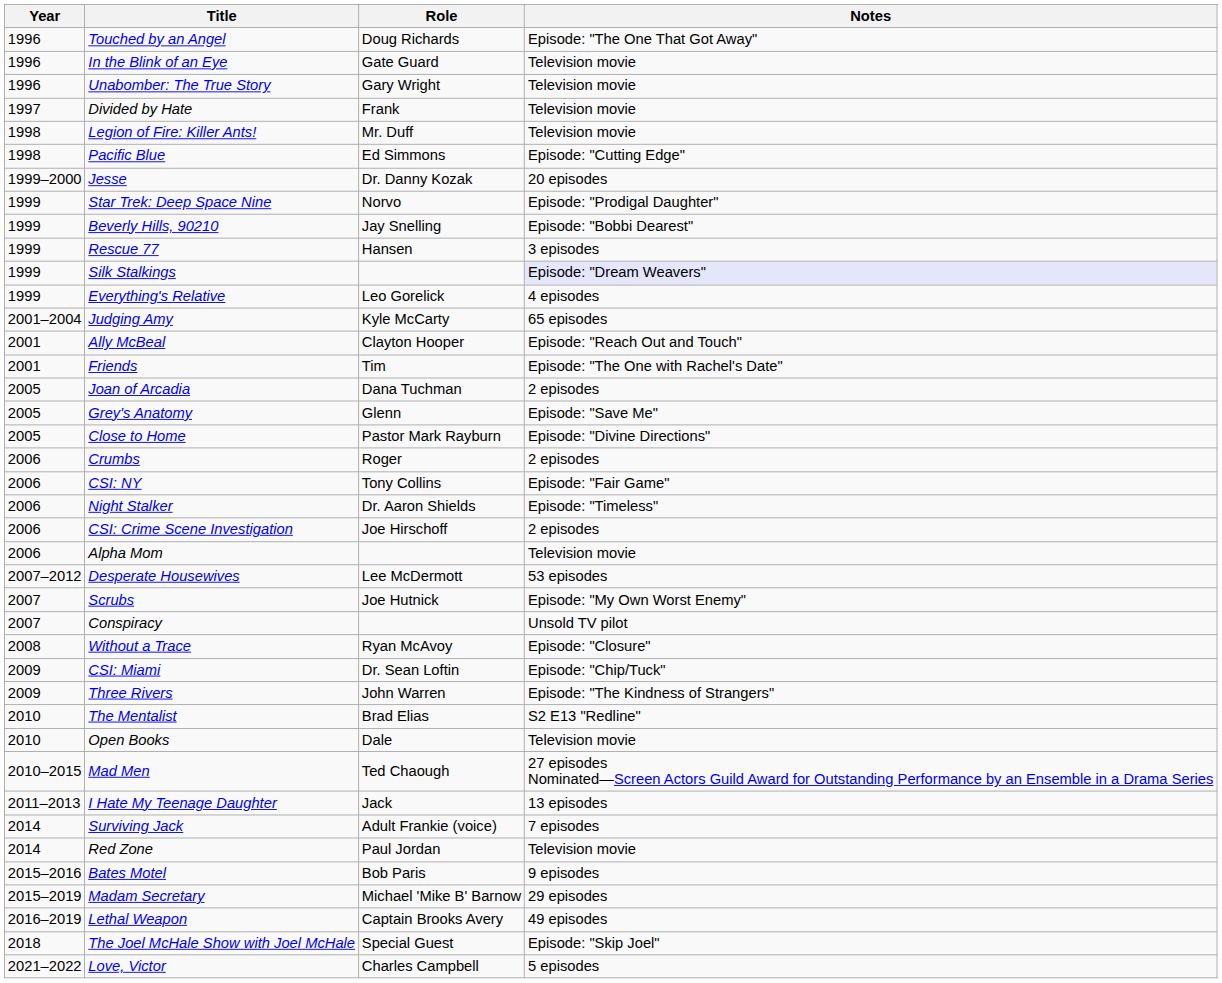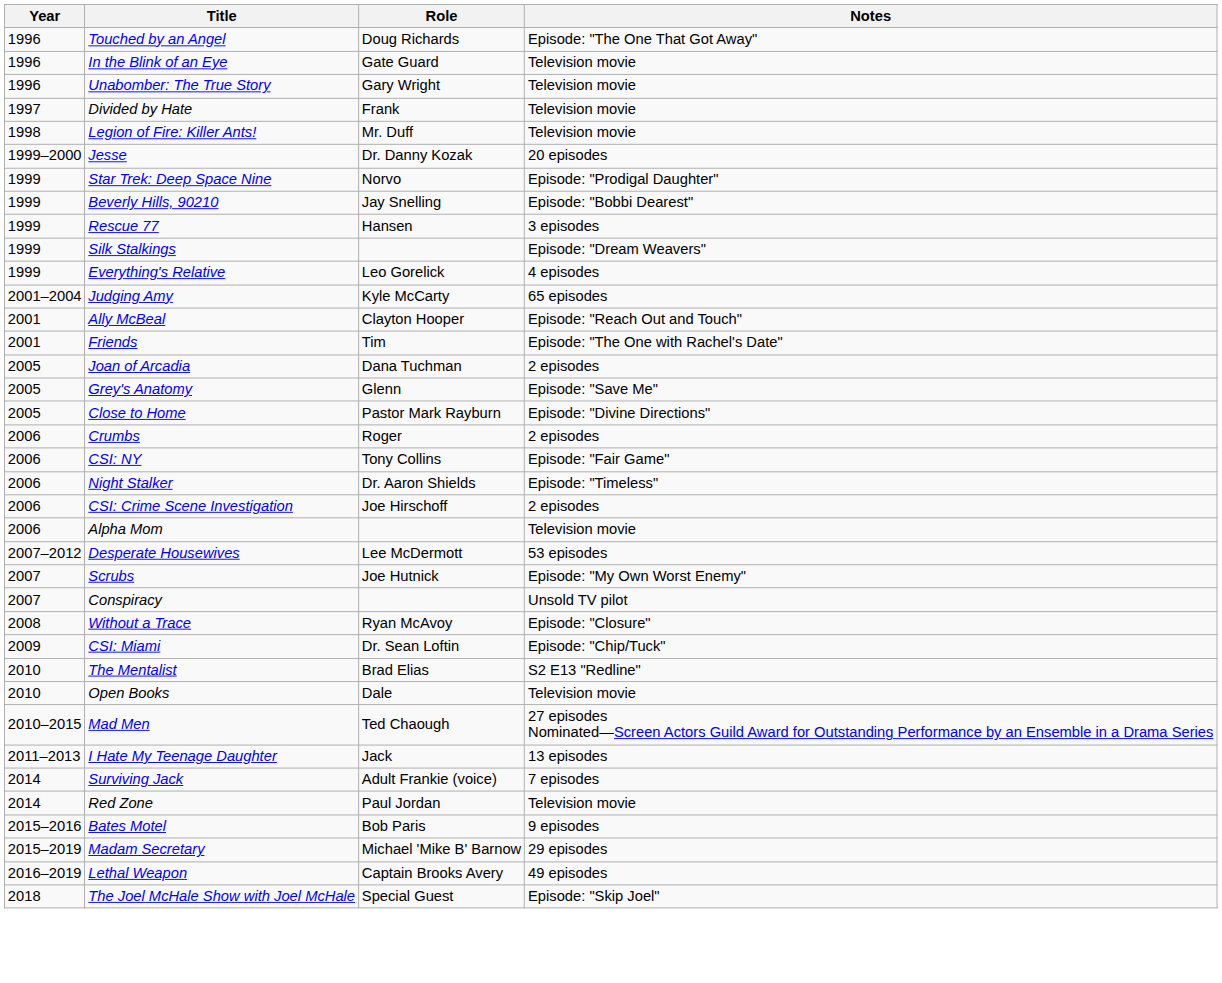 <table class="wikitable sortable">
 <tr>
 <th>Year</th>
 <th>Title</th>
 <th>Role</th>
 <th>Notes</th>
 </tr>
 <tr>
 <td>1996</td>
 <td><em><a href='#'>Touched by an Angel</a></em></td>
 <td>Doug Richards</td>
 <td>Episode: "The One That Got Away"</td>
 </tr>
 <tr>
 <td>1996</td>
 <td><em><a href='#'>In the Blink of an Eye</a></em></td>
 <td>Gate Guard</td>
 <td>Television movie</td>
 </tr>
 <tr>
 <td>1996</td>
 <td><em><a href='#'>Unabomber: The True Story</a></em></td>
 <td>Gary Wright</td>
 <td>Television movie</td>
 </tr>
 <tr>
 <td>1997</td>
 <td><em>Divided by Hate</em></td>
 <td>Frank</td>
 <td>Television movie</td>
 </tr>
 <tr>
 <td>1998</td>
 <td><em><a href='#'>Legion of Fire: Killer Ants!</a></em></td>
 <td>Mr. Duff</td>
 <td>Television movie</td>
 </tr>
 <tr>
-<td>1998</td>
-<td><em><a href='#'>Pacific Blue</a></em></td>
-<td>Ed Simmons</td>
-<td>Episode: "Cutting Edge"</td>
-</tr>
-<tr>
 <td>1999–2000</td>
 <td><em><a href='#'>Jesse</a></em></td>
 <td>Dr. Danny Kozak</td>
 <td>20 episodes</td>
 </tr>
 <tr>
 <td>1999</td>
 <td><em><a href='#'>Star Trek: Deep Space Nine</a></em></td>
 <td>Norvo</td>
 <td>Episode: "Prodigal Daughter"</td>
 </tr>
 <tr>
 <td>1999</td>
 <td><em><a href='#'>Beverly Hills, 90210</a></em></td>
 <td>Jay Snelling</td>
 <td>Episode: "Bobbi Dearest"</td>
 </tr>
 <tr>
 <td>1999</td>
 <td><em><a href='#'>Rescue 77</a></em></td>
 <td>Hansen</td>
 <td>3 episodes</td>
 </tr>
 <tr>
 <td>1999</td>
 <td><em><a href='#'>Silk Stalkings</a></em></td>
 <td></td>
-<td style="background: lavender;">Episode: "Dream Weavers"</td>
+<td>Episode: "Dream Weavers"</td>
 </tr>
 <tr>
 <td>1999</td>
 <td><em><a href='#'>Everything's Relative</a></em></td>
 <td>Leo Gorelick</td>
 <td>4 episodes</td>
 </tr>
 <tr>
 <td>2001–2004</td>
 <td><em><a href='#'>Judging Amy</a></em></td>
 <td>Kyle McCarty</td>
 <td>65 episodes</td>
 </tr>
 <tr>
 <td>2001</td>
 <td><em><a href='#'>Ally McBeal</a></em></td>
 <td>Clayton Hooper</td>
 <td>Episode: "Reach Out and Touch"</td>
 </tr>
 <tr>
 <td>2001</td>
 <td><em><a href='#'>Friends</a></em></td>
 <td>Tim</td>
 <td>Episode: "The One with Rachel's Date"</td>
 </tr>
 <tr>
 <td>2005</td>
 <td><em><a href='#'>Joan of Arcadia</a></em></td>
 <td>Dana Tuchman</td>
 <td>2 episodes</td>
 </tr>
 <tr>
 <td>2005</td>
 <td><em><a href='#'>Grey's Anatomy</a></em></td>
 <td>Glenn</td>
 <td>Episode: "Save Me"</td>
 </tr>
 <tr>
 <td>2005</td>
 <td><em><a href='#'>Close to Home</a></em></td>
 <td>Pastor Mark Rayburn</td>
 <td>Episode: "Divine Directions"</td>
 </tr>
 <tr>
 <td>2006</td>
 <td><em><a href='#'>Crumbs</a></em></td>
 <td>Roger</td>
 <td>2 episodes</td>
 </tr>
 <tr>
 <td>2006</td>
 <td><em><a href='#'>CSI: NY</a></em></td>
 <td>Tony Collins</td>
 <td>Episode: "Fair Game"</td>
 </tr>
 <tr>
 <td>2006</td>
 <td><em><a href='#'>Night Stalker</a></em></td>
 <td>Dr. Aaron Shields</td>
 <td>Episode: "Timeless"</td>
 </tr>
 <tr>
 <td>2006</td>
 <td><em><a href='#'>CSI: Crime Scene Investigation</a></em></td>
 <td>Joe Hirschoff</td>
 <td>2 episodes</td>
 </tr>
 <tr>
 <td>2006</td>
 <td><em>Alpha Mom</em></td>
 <td></td>
 <td>Television movie</td>
 </tr>
 <tr>
 <td>2007–2012</td>
 <td><em><a href='#'>Desperate Housewives</a></em></td>
 <td>Lee McDermott</td>
 <td>53 episodes</td>
 </tr>
 <tr>
 <td>2007</td>
 <td><em><a href='#'>Scrubs</a></em></td>
 <td>Joe Hutnick</td>
 <td>Episode: "My Own Worst Enemy"</td>
 </tr>
 <tr>
 <td>2007</td>
 <td><em>Conspiracy</em></td>
 <td></td>
 <td>Unsold TV pilot</td>
 </tr>
 <tr>
 <td>2008</td>
 <td><em><a href='#'>Without a Trace</a></em></td>
 <td>Ryan McAvoy</td>
 <td>Episode: "Closure"</td>
 </tr>
 <tr>
 <td>2009</td>
 <td><em><a href='#'>CSI: Miami</a></em></td>
 <td>Dr. Sean Loftin</td>
 <td>Episode: "Chip/Tuck"</td>
 </tr>
 <tr>
-<td>2009</td>
-<td><em><a href='#'>Three Rivers</a></em></td>
-<td>John Warren</td>
-<td>Episode: "The Kindness of Strangers"</td>
-</tr>
-<tr>
 <td>2010</td>
 <td><em><a href='#'>The Mentalist</a></em></td>
 <td>Brad Elias</td>
 <td>S2 E13 "Redline"</td>
 </tr>
 <tr>
 <td>2010</td>
 <td><em>Open Books</em></td>
 <td>Dale</td>
 <td>Television movie</td>
 </tr>
 <tr>
 <td>2010–2015</td>
 <td><em><a href='#'>Mad Men</a></em></td>
 <td>Ted Chaough</td>
 <td>27 episodes<br>Nominated—<a href='#'>Screen Actors Guild Award for Outstanding Performance by an Ensemble in a Drama Series</a></td>
 </tr>
 <tr>
 <td>2011–2013</td>
 <td><em><a href='#'>I Hate My Teenage Daughter</a></em></td>
 <td>Jack</td>
 <td>13 episodes</td>
 </tr>
 <tr>
 <td>2014</td>
 <td><em><a href='#'>Surviving Jack</a></em></td>
 <td>Adult Frankie (voice)</td>
 <td>7 episodes</td>
 </tr>
 <tr>
 <td>2014</td>
 <td><em>Red Zone</em></td>
 <td>Paul Jordan</td>
 <td>Television movie</td>
 </tr>
 <tr>
 <td>2015–2016</td>
 <td><em><a href='#'>Bates Motel</a></em></td>
 <td>Bob Paris</td>
 <td>9 episodes</td>
 </tr>
 <tr>
 <td>2015–2019</td>
 <td><em><a href='#'>Madam Secretary</a></em></td>
 <td>Michael 'Mike B' Barnow</td>
 <td>29 episodes</td>
 </tr>
 <tr>
 <td>2016–2019</td>
 <td><em><a href='#'>Lethal Weapon</a></em></td>
 <td>Captain Brooks Avery</td>
 <td>49 episodes</td>
 </tr>
 <tr>
 <td>2018</td>
 <td><em><a href='#'>The Joel McHale Show with Joel McHale</a></em></td>
 <td>Special Guest</td>
 <td>Episode: "Skip Joel"</td>
 </tr>
-<tr>
-<td>2021–2022</td>
-<td><em><a href='#'>Love, Victor</a></em></td>
-<td>Charles Campbell</td>
-<td>5 episodes</td>
-</tr>
 </table>
